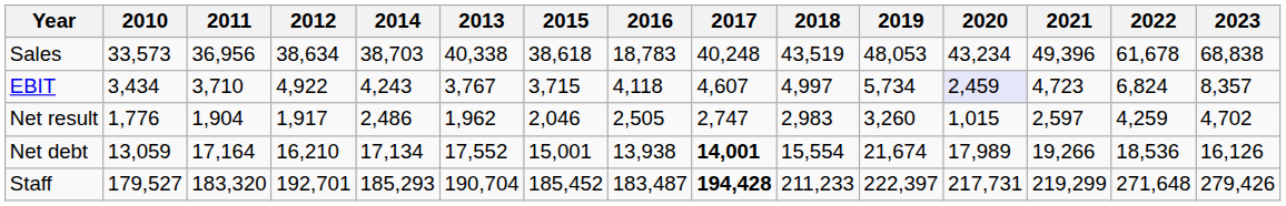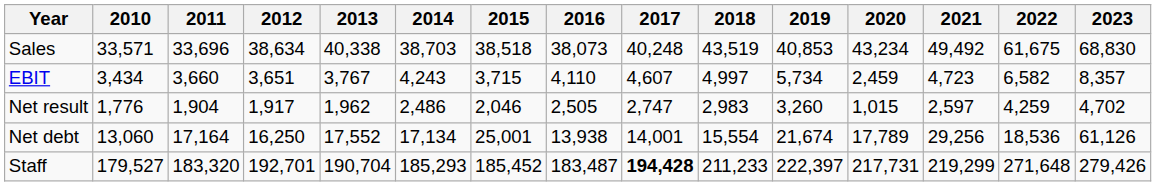 <table class="wikitable">
 <tr>
 <th>Year</th>
 <th>2010</th>
 <th>2011</th>
 <th>2012</th>
+<th>2013</th>
 <th>2014</th>
-<th>2013</th>
 <th>2015</th>
 <th>2016</th>
 <th>2017</th>
 <th>2018</th>
 <th>2019</th>
 <th>2020</th>
 <th>2021</th>
 <th>2022</th>
 <th>2023</th>
 </tr>
 <tr>
 <td>Sales</td>
-<td>33,573</td>
-<td>36,956</td>
+<td>33,571</td>
+<td>33,696</td>
 <td>38,634</td>
+<td>40,338</td>
 <td>38,703</td>
-<td>40,338</td>
-<td>38,618</td>
-<td>18,783</td>
+<td>38,518</td>
+<td>38,073</td>
 <td>40,248</td>
 <td>43,519</td>
-<td>48,053</td>
+<td>40,853</td>
 <td>43,234</td>
-<td>49,396</td>
-<td>61,678</td>
-<td>68,838</td>
+<td>49,492</td>
+<td>61,675</td>
+<td>68,830</td>
 </tr>
 <tr>
 <td><a href='#'>EBIT</a></td>
 <td>3,434</td>
-<td>3,710</td>
-<td>4,922</td>
+<td>3,660</td>
+<td>3,651</td>
+<td>3,767</td>
 <td>4,243</td>
-<td>3,767</td>
 <td>3,715</td>
-<td>4,118</td>
+<td>4,110</td>
 <td>4,607</td>
 <td>4,997</td>
 <td>5,734</td>
-<td style="background: lavender;">2,459</td>
+<td>2,459</td>
 <td>4,723</td>
-<td>6,824</td>
+<td>6,582</td>
 <td>8,357</td>
 </tr>
 <tr>
 <td>Net result</td>
 <td>1,776</td>
 <td>1,904</td>
 <td>1,917</td>
+<td>1,962</td>
 <td>2,486</td>
-<td>1,962</td>
 <td>2,046</td>
 <td>2,505</td>
 <td>2,747</td>
 <td>2,983</td>
 <td>3,260</td>
 <td>1,015</td>
 <td>2,597</td>
 <td>4,259</td>
 <td>4,702</td>
 </tr>
 <tr>
 <td>Net debt</td>
-<td>13,059</td>
+<td>13,060</td>
 <td>17,164</td>
-<td>16,210</td>
+<td>16,250</td>
+<td>17,552</td>
 <td>17,134</td>
-<td>17,552</td>
-<td>15,001</td>
+<td>25,001</td>
 <td>13,938</td>
-<td><strong>14,001</strong></td>
+<td>14,001</td>
 <td>15,554</td>
 <td>21,674</td>
-<td>17,989</td>
-<td>19,266</td>
+<td>17,789</td>
+<td>29,256</td>
 <td>18,536</td>
-<td>16,126</td>
+<td>61,126</td>
 </tr>
 <tr>
 <td>Staff</td>
 <td>179,527</td>
 <td>183,320</td>
 <td>192,701</td>
+<td>190,704</td>
 <td>185,293</td>
-<td>190,704</td>
 <td>185,452</td>
 <td>183,487</td>
 <td><strong>194,428</strong></td>
 <td>211,233</td>
 <td>222,397</td>
 <td>217,731</td>
 <td>219,299</td>
 <td>271,648</td>
 <td>279,426</td>
 </tr>
 </table>
